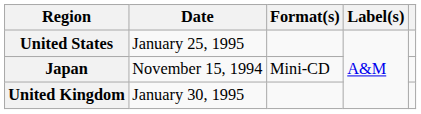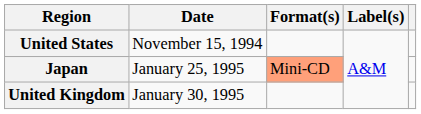 <table class="wikitable plainrowheaders">
 <tr>
 <th scope="col">Region</th>
 <th scope="col">Date</th>
 <th scope="col">Format(s)</th>
 <th scope="col">Label(s)</th>
 <th scope="col"></th>
 </tr>
 <tr>
 <th scope="row">United States</th>
-<td>January 25, 1995</td>
+<td>November 15, 1994</td>
 <td></td>
 <td rowspan="3"><a href='#'>A&M</a></td>
 <td></td>
 </tr>
 <tr>
 <th scope="row">Japan</th>
-<td>November 15, 1994</td>
-<td>Mini-CD</td>
+<td>January 25, 1995</td>
+<td style="background: lightsalmon;">Mini-CD</td>
 <td></td>
 </tr>
 <tr>
 <th scope="row">United Kingdom</th>
 <td>January 30, 1995</td>
 <td></td>
 <td></td>
 </tr>
 </table>
